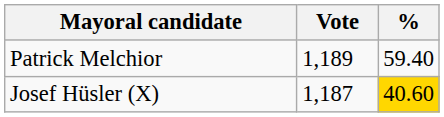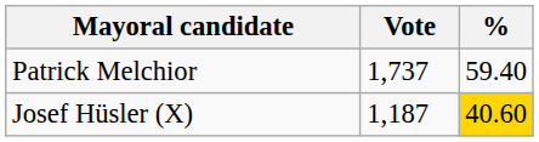 <table class="wikitable">
 <tr>
 <th bgcolor="#DDDDFF" width="200px">Mayoral candidate</th>
 <th bgcolor="#DDDDFF" width="50px">Vote</th>
 <th bgcolor="#DDDDFF" width="30px">%</th>
 </tr>
 <tr>
 <td>Patrick Melchior</td>
-<td>1,189</td>
+<td>1,737</td>
 <td>59.40</td>
 </tr>
 <tr>
 <td>Josef Hüsler (X)</td>
 <td>1,187</td>
 <td style="background: gold;">40.60</td>
 </tr>
 </table>
